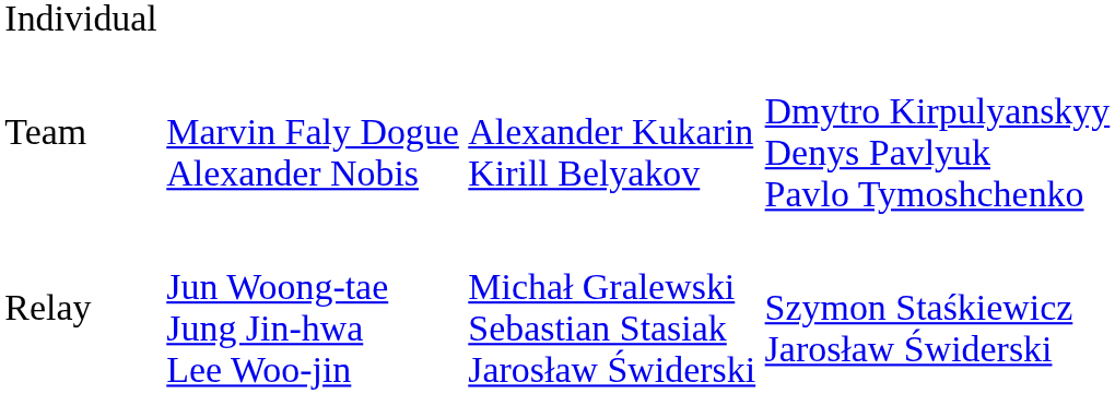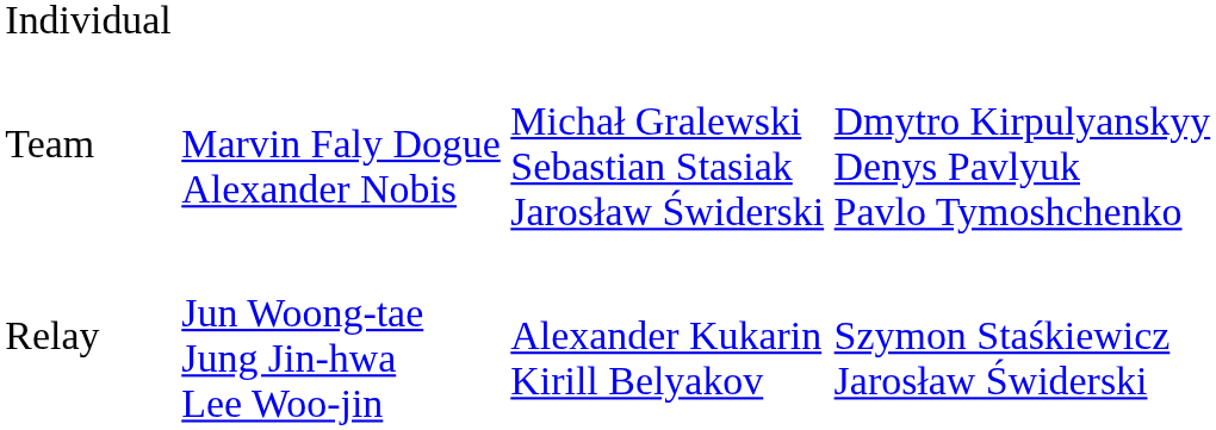 <table>
 <tr>
 <td>Individual</td>
 <td></td>
 <td></td>
 <td></td>
 </tr>
 <tr>
 <td>Team</td>
 <td><br><a href='#'>Marvin Faly Dogue</a><br><a href='#'>Alexander Nobis</a></td>
-<td><br><a href='#'>Alexander Kukarin</a><br><a href='#'>Kirill Belyakov</a></td>
+<td><br><a href='#'>Michał Gralewski</a><br><a href='#'>Sebastian Stasiak</a><br><a href='#'>Jarosław Świderski</a></td>
 <td><br><a href='#'>Dmytro Kirpulyanskyy</a><br><a href='#'>Denys Pavlyuk</a><br><a href='#'>Pavlo Tymoshchenko</a></td>
 </tr>
 <tr>
 <td>Relay</td>
 <td><br><a href='#'>Jun Woong-tae</a><br><a href='#'>Jung Jin-hwa</a><br><a href='#'>Lee Woo-jin</a></td>
-<td><br><a href='#'>Michał Gralewski</a><br><a href='#'>Sebastian Stasiak</a><br><a href='#'>Jarosław Świderski</a></td>
+<td><br><a href='#'>Alexander Kukarin</a><br><a href='#'>Kirill Belyakov</a></td>
 <td><br><a href='#'>Szymon Staśkiewicz</a><br><a href='#'>Jarosław Świderski</a></td>
 </tr>
 </table>
